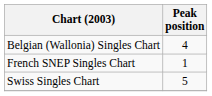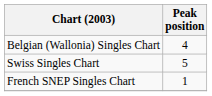 <table class="wikitable sortable">
 <tr>
 <th align="left">Chart (2003)</th>
 <th align="center">Peak <br>position</th>
 </tr>
 <tr>
 <td align="left">Belgian (Wallonia) Singles Chart</td>
 <td align="center">4</td>
 </tr>
 <tr>
+<td align="left">Swiss Singles Chart</td>
+<td align="center">5</td>
+</tr>
+<tr>
 <td align="left">French SNEP Singles Chart</td>
 <td align="center">1</td>
 </tr>
 <tr>
-<td align="left">Swiss Singles Chart</td>
-<td align="center">5</td>
-</tr>
-<tr>
 </tr>
 </table>
